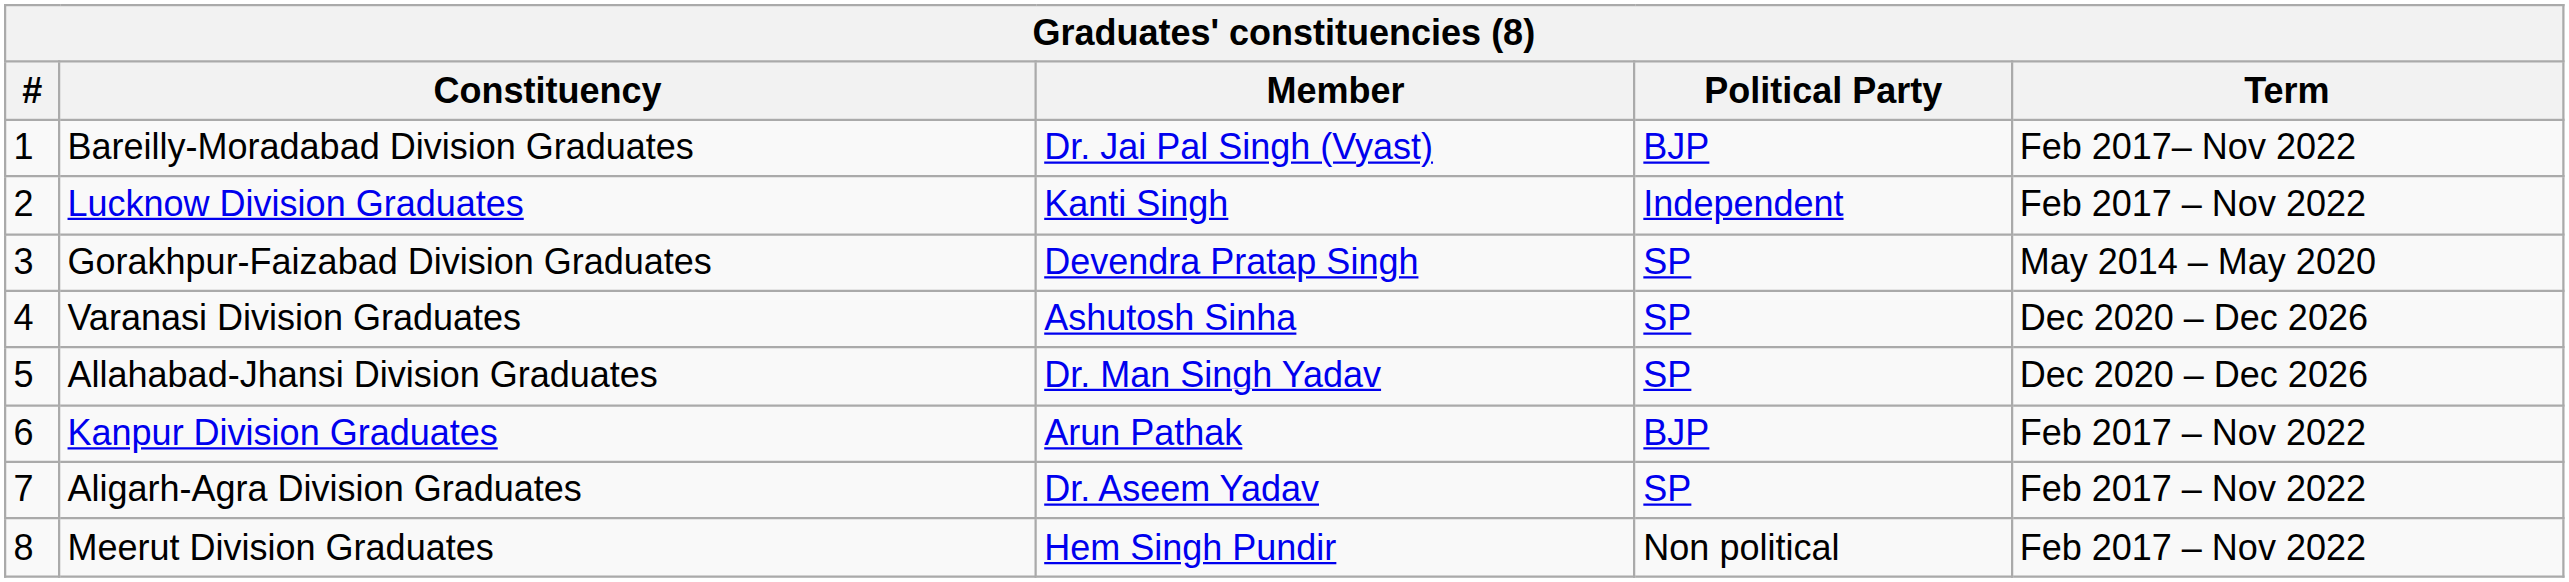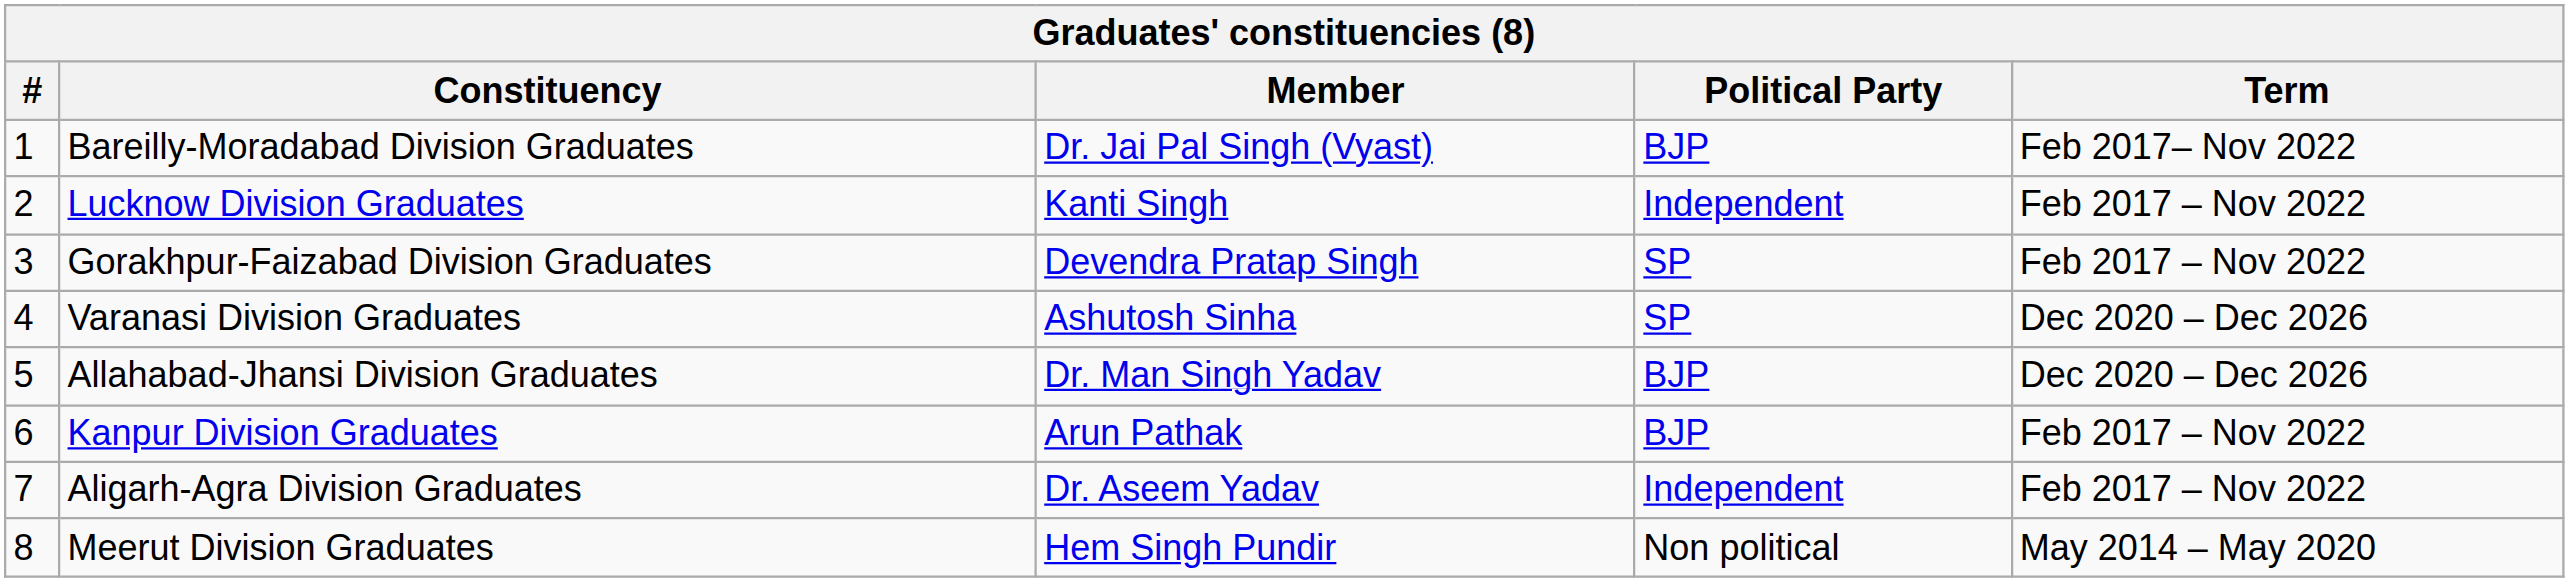 <table class="wikitable sortable mw-collapsible mw-collapsed" align="center" style="width: 90%;">
 <tr>
 <th colspan="5">Graduates' constituencies (8)</th>
 </tr>
 <tr>
 <th>#</th>
 <th>Constituency</th>
 <th>Member</th>
 <th>Political Party</th>
 <th>Term</th>
 </tr>
 <tr>
 <td>1</td>
 <td>Bareilly-Moradabad Division Graduates</td>
 <td><a href='#'>Dr. Jai Pal Singh (Vyast)</a></td>
 <td><a href='#'>BJP</a></td>
 <td>Feb 2017– Nov 2022</td>
 </tr>
 <tr>
 <td>2</td>
 <td><a href='#'>Lucknow Division Graduates</a></td>
 <td><a href='#'>Kanti Singh</a></td>
 <td><a href='#'>Independent</a></td>
 <td>Feb 2017 – Nov 2022</td>
 </tr>
 <tr>
 <td>3</td>
 <td>Gorakhpur-Faizabad Division Graduates</td>
 <td><a href='#'>Devendra Pratap Singh</a></td>
 <td><a href='#'>SP</a></td>
-<td>May 2014 – May 2020</td>
+<td>Feb 2017 – Nov 2022</td>
 </tr>
 <tr>
 <td>4</td>
 <td>Varanasi Division Graduates</td>
 <td><a href='#'>Ashutosh Sinha</a></td>
 <td><a href='#'>SP</a></td>
 <td>Dec 2020 – Dec 2026</td>
 </tr>
 <tr>
 <td>5</td>
 <td>Allahabad-Jhansi Division Graduates</td>
 <td><a href='#'>Dr. Man Singh Yadav</a></td>
-<td><a href='#'>SP</a></td>
+<td><a href='#'>BJP</a></td>
 <td>Dec 2020 – Dec 2026</td>
 </tr>
 <tr>
 <td>6</td>
 <td><a href='#'>Kanpur Division Graduates</a></td>
 <td><a href='#'>Arun Pathak</a></td>
 <td><a href='#'>BJP</a></td>
 <td>Feb 2017 – Nov 2022</td>
 </tr>
 <tr>
 <td>7</td>
 <td>Aligarh-Agra Division Graduates</td>
 <td><a href='#'>Dr. Aseem Yadav</a></td>
-<td><a href='#'>SP</a></td>
+<td><a href='#'>Independent</a></td>
 <td>Feb 2017 – Nov 2022</td>
 </tr>
 <tr>
 <td>8</td>
 <td>Meerut Division Graduates</td>
 <td><a href='#'>Hem Singh Pundir</a></td>
 <td>Non political</td>
-<td>Feb 2017 – Nov 2022</td>
+<td>May 2014 – May 2020</td>
 </tr>
 </table>
